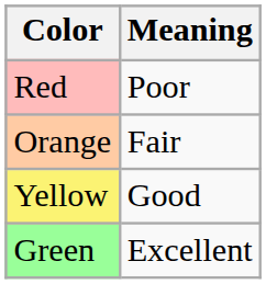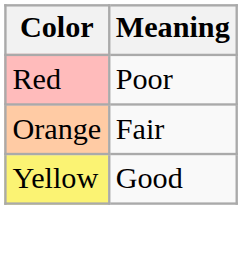 <table class="wikitable" align="right"  style="font-size: 0.8em; margin: 1ex;">
 <tr>
 <th>Color</th>
 <th>Meaning</th>
 </tr>
 <tr>
 <td style="background:#FBB;">Red</td>
 <td>Poor</td>
 </tr>
 <tr>
 <td style="background:#FFCBA4;">Orange</td>
 <td>Fair</td>
 </tr>
 <tr>
 <td style="background:#fbf373;">Yellow</td>
 <td>Good</td>
 </tr>
-<tr>
-<td style="background:#9F9;">Green</td>
-<td>Excellent</td>
-</tr>
 </table>
